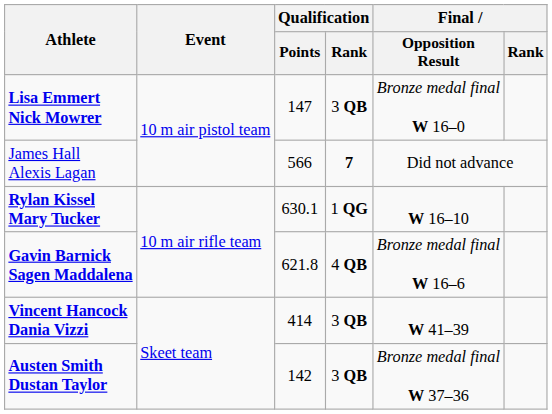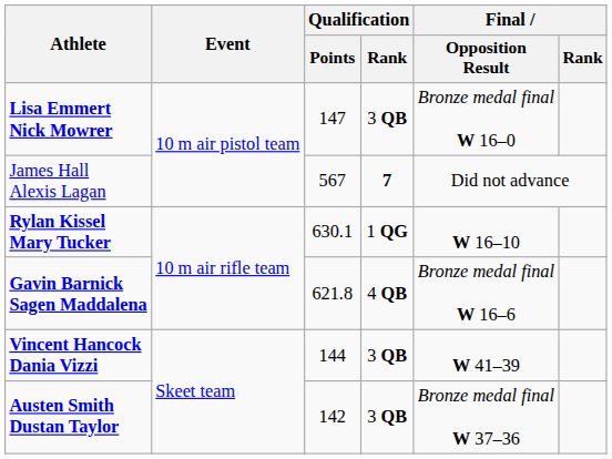 <table class=wikitable style=font-size:90%;text-align:center>
 <tr>
 <th rowspan=2>Athlete</th>
 <th rowspan=2>Event</th>
 <th colspan=2>Qualification</th>
 <th colspan=2>Final / </th>
 </tr>
 <tr style=font-size:95%>
 <th>Points</th>
 <th>Rank</th>
 <th>Opposition<br>Result</th>
 <th>Rank</th>
 </tr>
 <tr>
 <td align=left><strong><a href='#'>Lisa Emmert</a><br><a href='#'>Nick Mowrer</a></strong></td>
 <td align=left rowspan=2><a href='#'>10 m air pistol team</a></td>
 <td>147</td>
 <td>3 <strong>QB</strong></td>
 <td><em>Bronze medal final</em><br><br><strong>W</strong> 16–0</td>
 <td></td>
 </tr>
 <tr>
 <td align=left><a href='#'>James Hall</a><br><a href='#'>Alexis Lagan</a></td>
-<td>566</td>
+<td>567</td>
 <td><strong>7</strong></td>
 <td colspan=2>Did not advance</td>
 </tr>
 <tr>
 <td align=left><strong><a href='#'>Rylan Kissel</a><br><a href='#'>Mary Tucker</a></strong></td>
 <td align=left rowspan=2><a href='#'>10 m air rifle team</a></td>
 <td>630.1</td>
 <td>1 <strong>QG</strong></td>
 <td><br><strong>W</strong> 16–10</td>
 <td></td>
 </tr>
 <tr>
 <td align=left><strong><a href='#'>Gavin Barnick</a><br><a href='#'>Sagen Maddalena</a></strong></td>
 <td>621.8</td>
 <td>4 <strong>QB</strong></td>
 <td><em>Bronze medal final</em><br><br><strong>W</strong> 16–6</td>
 <td></td>
 </tr>
 <tr>
 <td align=left><strong><a href='#'>Vincent Hancock</a><br><a href='#'>Dania Vizzi</a></strong></td>
 <td align=left rowspan=2><a href='#'>Skeet team</a></td>
-<td>414</td>
+<td>144</td>
 <td>3 <strong>QB</strong></td>
 <td><br><strong>W</strong> 41–39</td>
 <td></td>
 </tr>
 <tr>
 <td align=left><strong><a href='#'>Austen Smith</a><br><a href='#'>Dustan Taylor</a></strong></td>
 <td>142</td>
 <td>3 <strong>QB</strong></td>
 <td><em>Bronze medal final</em><br><br><strong>W</strong> 37–36</td>
 <td></td>
 </tr>
 </table>
